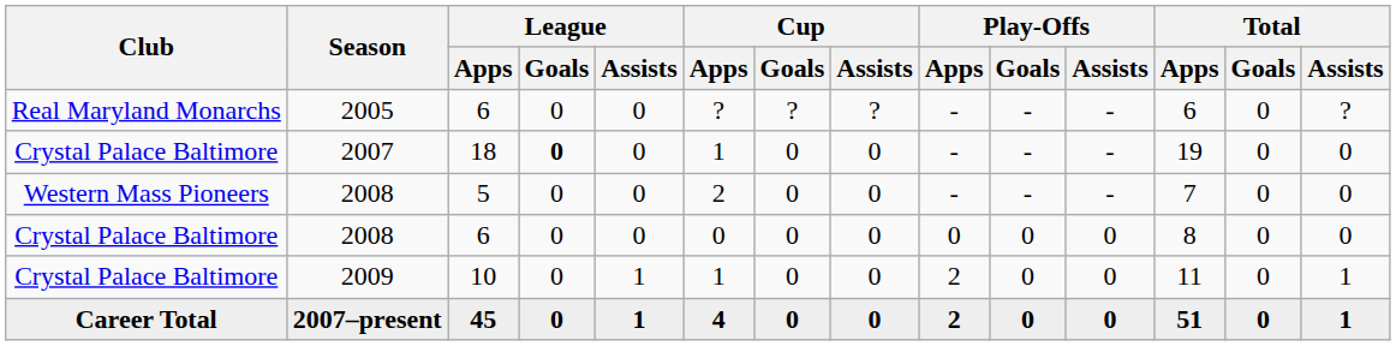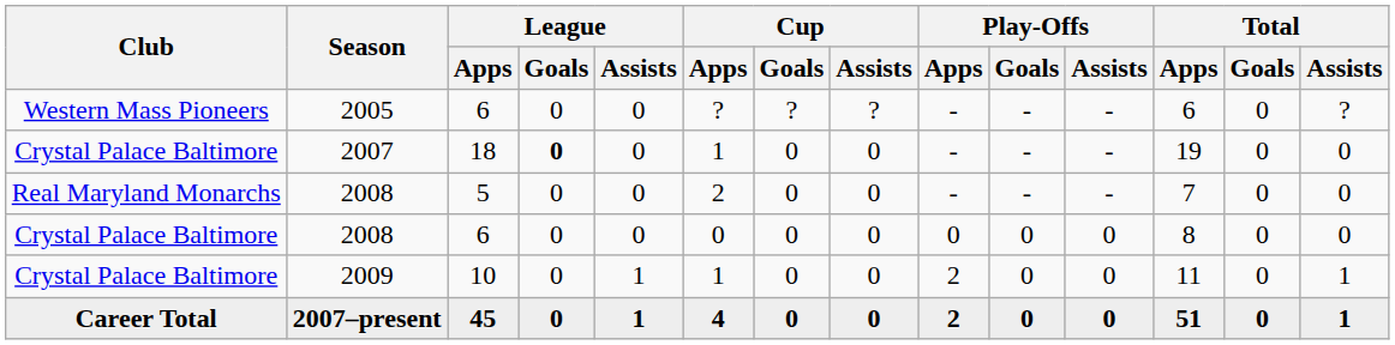 <table class="wikitable" style="text-align: center;">
 <tr>
 <th rowspan="2">Club</th>
 <th rowspan="2">Season</th>
 <th colspan="3">League</th>
 <th colspan="3">Cup</th>
 <th colspan="3">Play-Offs</th>
 <th colspan="3">Total</th>
 </tr>
 <tr>
 <th>Apps</th>
 <th>Goals</th>
 <th>Assists</th>
 <th>Apps</th>
 <th>Goals</th>
 <th>Assists</th>
 <th>Apps</th>
 <th>Goals</th>
 <th>Assists</th>
 <th>Apps</th>
 <th>Goals</th>
 <th>Assists</th>
 </tr>
 <tr>
-<td><a href='#'>Real Maryland Monarchs</a></td>
+<td rowspan="1" valign="top"><a href='#'>Western Mass Pioneers</a></td>
 <td>2005</td>
 <td>6</td>
 <td>0</td>
 <td>0</td>
 <td>?</td>
 <td>?</td>
 <td>?</td>
 <td>-</td>
 <td>-</td>
 <td>-</td>
 <td>6</td>
 <td>0</td>
 <td>?</td>
 </tr>
 <tr>
 <td><a href='#'>Crystal Palace Baltimore</a></td>
 <td>2007</td>
 <td>18</td>
 <td><strong>0</strong></td>
 <td>0</td>
 <td>1</td>
 <td>0</td>
 <td>0</td>
 <td>-</td>
 <td>-</td>
 <td>-</td>
 <td>19</td>
 <td>0</td>
 <td>0</td>
 </tr>
 <tr>
-<td rowspan="1" valign="top"><a href='#'>Western Mass Pioneers</a></td>
+<td><a href='#'>Real Maryland Monarchs</a></td>
 <td>2008</td>
 <td>5</td>
 <td>0</td>
 <td>0</td>
 <td>2</td>
 <td>0</td>
 <td>0</td>
 <td>-</td>
 <td>-</td>
 <td>-</td>
 <td>7</td>
 <td>0</td>
 <td>0</td>
 </tr>
 <tr>
 <td><a href='#'>Crystal Palace Baltimore</a></td>
 <td>2008</td>
 <td>6</td>
 <td>0</td>
 <td>0</td>
 <td>0</td>
 <td>0</td>
 <td>0</td>
 <td>0</td>
 <td>0</td>
 <td>0</td>
 <td>8</td>
 <td>0</td>
 <td>0</td>
 </tr>
 <tr>
 <td><a href='#'>Crystal Palace Baltimore</a></td>
 <td>2009</td>
 <td>10</td>
 <td>0</td>
 <td>1</td>
 <td>1</td>
 <td>0</td>
 <td>0</td>
 <td>2</td>
 <td>0</td>
 <td>0</td>
 <td>11</td>
 <td>0</td>
 <td>1</td>
 </tr>
 <tr style="font-weight:bold; background-color:#eeeeee;">
 <td><strong>Career Total</strong></td>
 <td>2007–present</td>
 <td>45</td>
 <td>0</td>
 <td>1</td>
 <td>4</td>
 <td>0</td>
 <td>0</td>
 <td>2</td>
 <td>0</td>
 <td>0</td>
 <td>51</td>
 <td>0</td>
 <td>1</td>
 </tr>
 </table>
